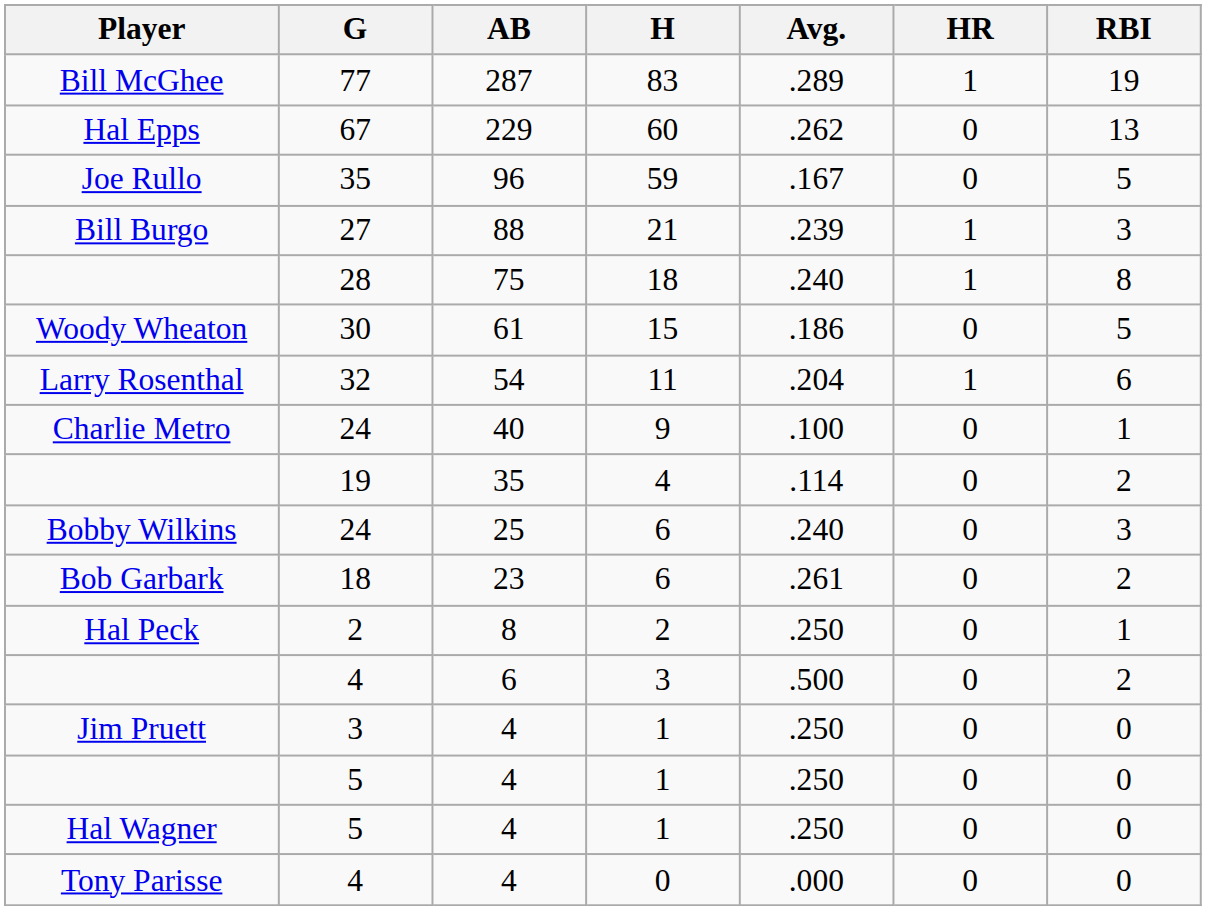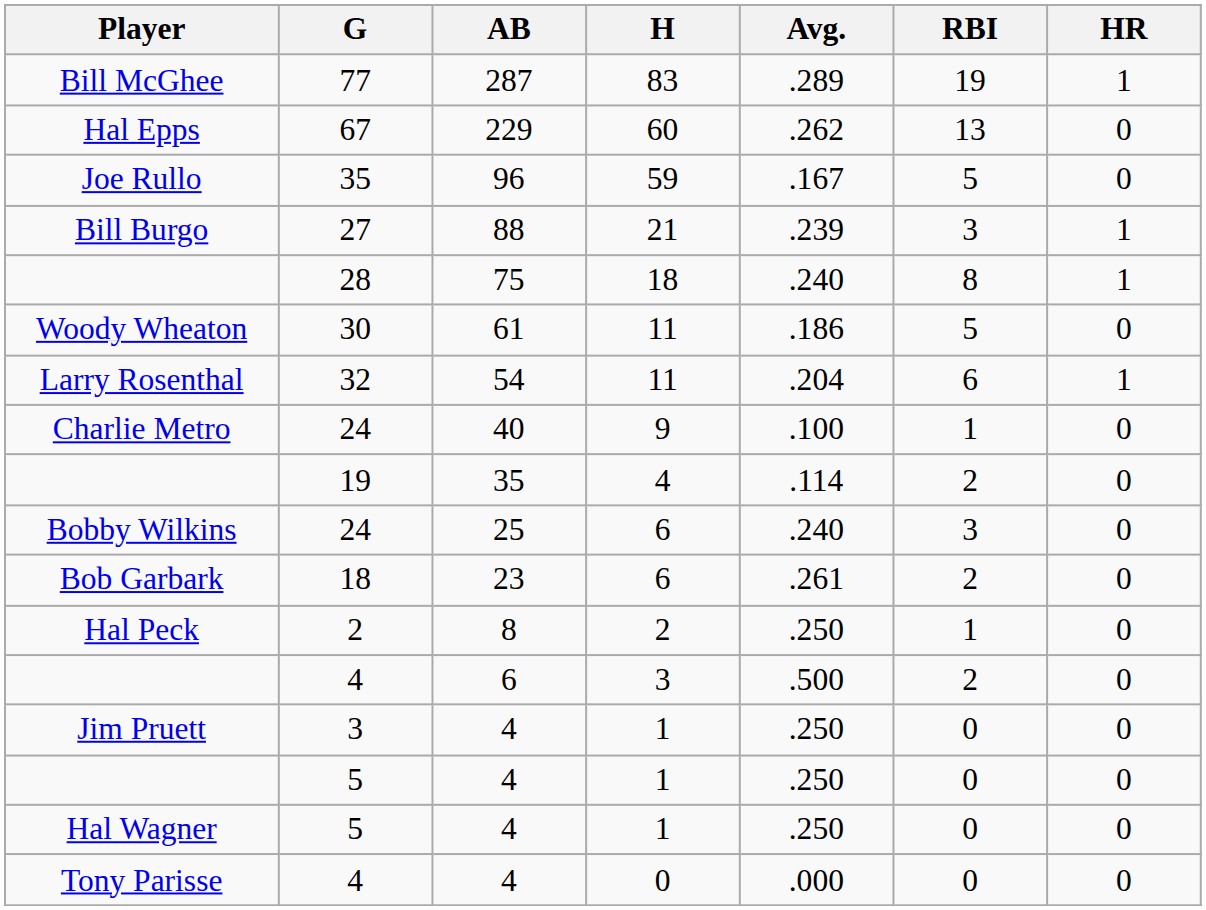 <table class="wikitable sortable">
 <tr>
 <th bgcolor="#DDDDFF" width="16%">Player</th>
 <th bgcolor="#DDDDFF" width="9%">G</th>
 <th bgcolor="#DDDDFF" width="9%">AB</th>
 <th bgcolor="#DDDDFF" width="9%">H</th>
 <th bgcolor="#DDDDFF" width="9%">Avg.</th>
+<th bgcolor="#DDDDFF" width="9%">RBI</th>
 <th bgcolor="#DDDDFF" width="9%">HR</th>
-<th bgcolor="#DDDDFF" width="9%">RBI</th>
 </tr>
 <tr align="center">
 <td><a href='#'>Bill McGhee</a></td>
 <td>77</td>
 <td>287</td>
 <td>83</td>
 <td>.289</td>
+<td>19</td>
 <td>1</td>
-<td>19</td>
 </tr>
 <tr align=center>
 <td><a href='#'>Hal Epps</a></td>
 <td>67</td>
 <td>229</td>
 <td>60</td>
 <td>.262</td>
+<td>13</td>
 <td>0</td>
-<td>13</td>
 </tr>
 <tr align=center>
 <td><a href='#'>Joe Rullo</a></td>
 <td>35</td>
 <td>96</td>
 <td>59</td>
 <td>.167</td>
+<td>5</td>
 <td>0</td>
-<td>5</td>
 </tr>
 <tr align=center>
 <td><a href='#'>Bill Burgo</a></td>
 <td>27</td>
 <td>88</td>
 <td>21</td>
 <td>.239</td>
+<td>3</td>
 <td>1</td>
-<td>3</td>
 </tr>
 <tr align=center>
 <td></td>
 <td>28</td>
 <td>75</td>
 <td>18</td>
 <td>.240</td>
+<td>8</td>
 <td>1</td>
-<td>8</td>
 </tr>
 <tr align="center">
 <td><a href='#'>Woody Wheaton</a></td>
 <td>30</td>
 <td>61</td>
-<td>15</td>
+<td>11</td>
 <td>.186</td>
+<td>5</td>
 <td>0</td>
-<td>5</td>
 </tr>
 <tr align=center>
 <td><a href='#'>Larry Rosenthal</a></td>
 <td>32</td>
 <td>54</td>
 <td>11</td>
 <td>.204</td>
+<td>6</td>
 <td>1</td>
-<td>6</td>
 </tr>
 <tr align=center>
 <td><a href='#'>Charlie Metro</a></td>
 <td>24</td>
 <td>40</td>
 <td>9</td>
 <td>.100</td>
+<td>1</td>
 <td>0</td>
-<td>1</td>
 </tr>
 <tr align=center>
 <td></td>
 <td>19</td>
 <td>35</td>
 <td>4</td>
 <td>.114</td>
+<td>2</td>
 <td>0</td>
-<td>2</td>
 </tr>
 <tr align="center">
 <td><a href='#'>Bobby Wilkins</a></td>
 <td>24</td>
 <td>25</td>
 <td>6</td>
 <td>.240</td>
+<td>3</td>
 <td>0</td>
-<td>3</td>
 </tr>
 <tr align=center>
 <td><a href='#'>Bob Garbark</a></td>
 <td>18</td>
 <td>23</td>
 <td>6</td>
 <td>.261</td>
+<td>2</td>
 <td>0</td>
-<td>2</td>
 </tr>
 <tr align=center>
 <td><a href='#'>Hal Peck</a></td>
 <td>2</td>
 <td>8</td>
 <td>2</td>
 <td>.250</td>
+<td>1</td>
 <td>0</td>
-<td>1</td>
 </tr>
 <tr align=center>
 <td></td>
 <td>4</td>
 <td>6</td>
 <td>3</td>
 <td>.500</td>
+<td>2</td>
 <td>0</td>
-<td>2</td>
 </tr>
 <tr align="center">
 <td><a href='#'>Jim Pruett</a></td>
 <td>3</td>
 <td>4</td>
 <td>1</td>
 <td>.250</td>
 <td>0</td>
 <td>0</td>
 </tr>
 <tr align=center>
 <td></td>
 <td>5</td>
 <td>4</td>
 <td>1</td>
 <td>.250</td>
 <td>0</td>
 <td>0</td>
 </tr>
 <tr align="center">
 <td><a href='#'>Hal Wagner</a></td>
 <td>5</td>
 <td>4</td>
 <td>1</td>
 <td>.250</td>
 <td>0</td>
 <td>0</td>
 </tr>
 <tr align=center>
 <td><a href='#'>Tony Parisse</a></td>
 <td>4</td>
 <td>4</td>
 <td>0</td>
 <td>.000</td>
 <td>0</td>
 <td>0</td>
 </tr>
 </table>
